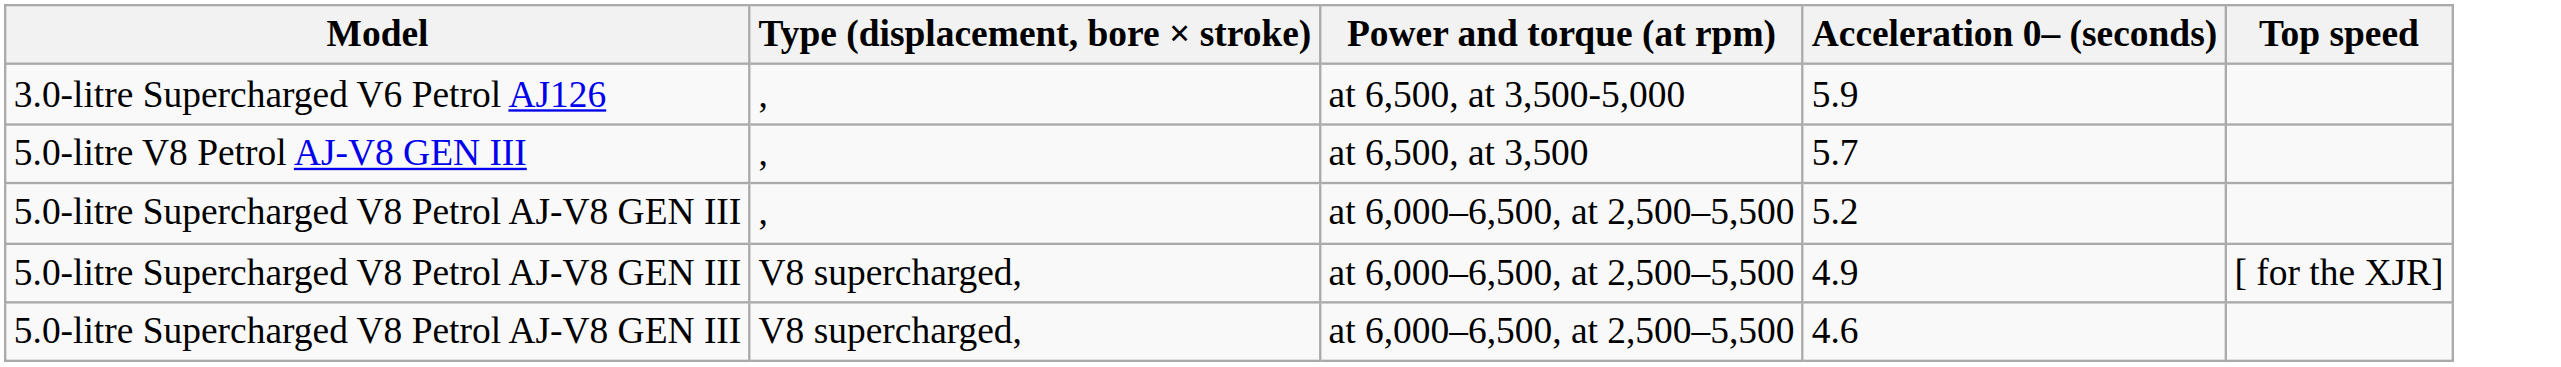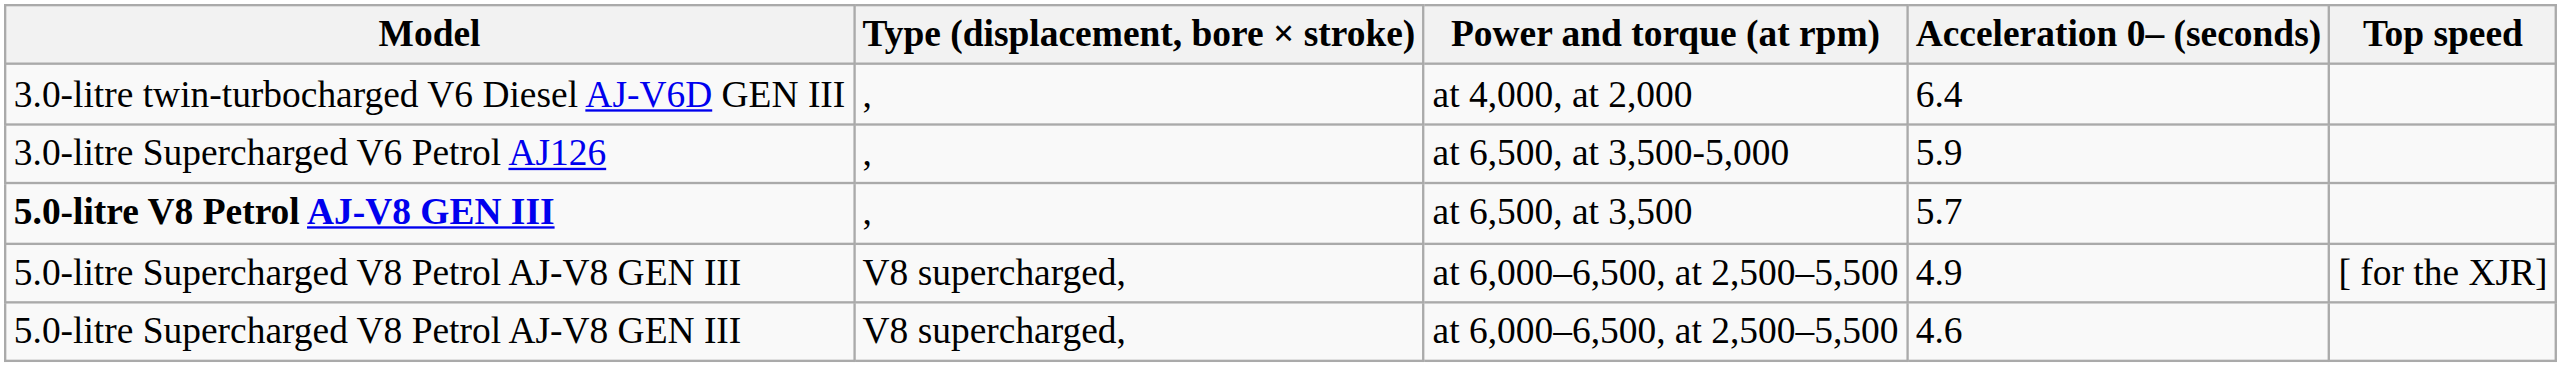 <table class="wikitable">
 <tr>
 <th>Model</th>
 <th>Type (displacement, bore × stroke)</th>
 <th>Power and torque (at rpm)</th>
 <th>Acceleration 0– (seconds)</th>
 <th>Top speed</th>
 </tr>
 <tr>
+<td>3.0-litre twin-turbocharged V6 Diesel <a href='#'>AJ-V6D</a> GEN III</td>
+<td>, </td>
+<td> at 4,000,  at 2,000</td>
+<td>6.4</td>
+<td></td>
+</tr>
+<tr>
 <td>3.0-litre Supercharged V6 Petrol <a href='#'>AJ126</a></td>
 <td>, </td>
 <td> at 6,500,  at 3,500-5,000</td>
 <td>5.9</td>
 <td></td>
 </tr>
 <tr>
-<td>5.0-litre V8 Petrol <a href='#'>AJ-V8 GEN III</a></td>
+<td><strong>5.0-litre V8 Petrol <a href='#'>AJ-V8 GEN III</a></strong></td>
 <td>, </td>
 <td> at 6,500,  at 3,500</td>
 <td>5.7</td>
-<td></td>
-</tr>
-<tr>
-<td>5.0-litre Supercharged V8 Petrol AJ-V8 GEN III</td>
-<td>, </td>
-<td> at 6,000–6,500,  at 2,500–5,500</td>
-<td>5.2</td>
 <td></td>
 </tr>
 <tr>
 <td>5.0-litre Supercharged V8 Petrol AJ-V8 GEN III</td>
 <td> V8 supercharged, </td>
 <td> at 6,000–6,500,  at 2,500–5,500</td>
 <td>4.9</td>
 <td> [ for the XJR]</td>
 </tr>
 <tr>
 <td>5.0-litre Supercharged V8 Petrol AJ-V8 GEN III</td>
 <td> V8 supercharged, </td>
 <td> at 6,000–6,500,  at 2,500–5,500</td>
 <td>4.6</td>
 <td></td>
 </tr>
 </table>
